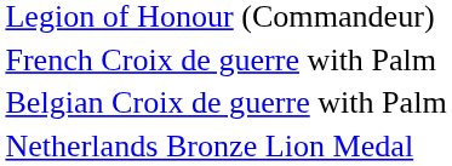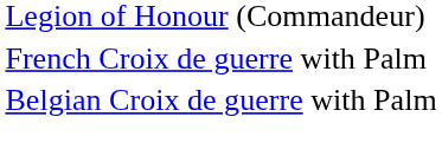 <table>
 <tr>
 <td></td>
 <td><a href='#'>Legion of Honour</a> (Commandeur)</td>
 </tr>
 <tr>
 <td></td>
 <td><a href='#'>French Croix de guerre</a> with Palm</td>
 </tr>
 <tr>
 <td></td>
 <td><a href='#'>Belgian Croix de guerre</a> with Palm</td>
 </tr>
-<tr>
-<td></td>
-<td><a href='#'>Netherlands Bronze Lion Medal</a></td>
-</tr>
 </table>
